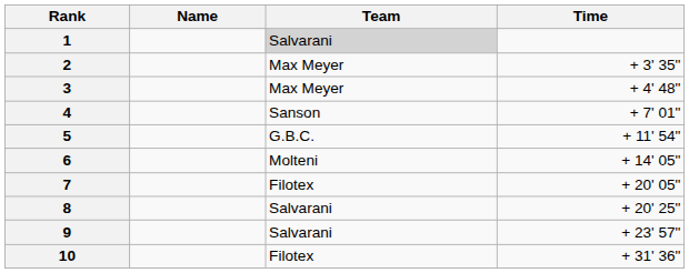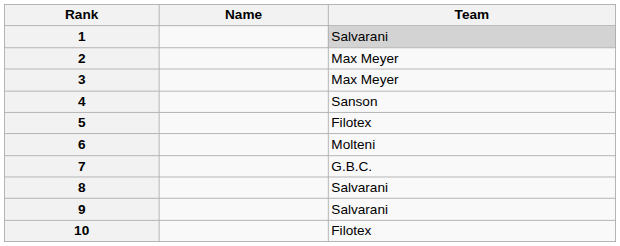 <table class="wikitable" style="width:45em;margin-bottom:0;">
 <tr>
 <th>Rank</th>
 <th>Name</th>
 <th>Team</th>
-<th>Time</th>
 </tr>
 <tr>
 <th style="text-align:center">1</th>
 <td> </td>
 <td style="background: lightgrey;">Salvarani</td>
-<td align="right"></td>
 </tr>
 <tr>
 <th style="text-align:center">2</th>
 <td></td>
 <td>Max Meyer</td>
-<td align="right">+ 3' 35"</td>
 </tr>
 <tr>
 <th style="text-align:center">3</th>
 <td></td>
 <td>Max Meyer</td>
-<td align="right">+ 4' 48"</td>
 </tr>
 <tr>
 <th style="text-align:center">4</th>
 <td></td>
 <td>Sanson</td>
-<td align="right">+ 7' 01"</td>
 </tr>
 <tr>
 <th style="text-align:center">5</th>
 <td></td>
-<td>G.B.C.</td>
-<td align="right">+ 11' 54"</td>
+<td>Filotex</td>
 </tr>
 <tr>
 <th style="text-align:center">6</th>
 <td></td>
 <td>Molteni</td>
-<td align="right">+ 14' 05"</td>
 </tr>
 <tr>
 <th style="text-align:center">7</th>
 <td></td>
-<td>Filotex</td>
-<td align="right">+ 20' 05"</td>
+<td>G.B.C.</td>
 </tr>
 <tr>
 <th style="text-align:center">8</th>
 <td></td>
 <td>Salvarani</td>
-<td align="right">+ 20' 25"</td>
 </tr>
 <tr>
 <th style="text-align:center">9</th>
 <td></td>
 <td>Salvarani</td>
-<td align="right">+ 23' 57"</td>
 </tr>
 <tr>
 <th style="text-align:center">10</th>
 <td> </td>
 <td>Filotex</td>
-<td align="right">+ 31' 36"</td>
 </tr>
 </table>
